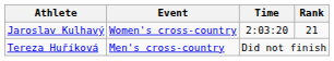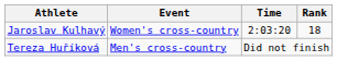 <table class=wikitable style="font-size:90%">
 <tr>
 <th>Athlete</th>
 <th>Event</th>
 <th>Time</th>
 <th>Rank</th>
 </tr>
 <tr align=center>
 <td align=left><a href='#'>Jaroslav Kulhavý</a></td>
 <td align=left><a href='#'>Women's cross-country</a></td>
 <td>2:03:20</td>
-<td>21</td>
+<td>18</td>
 </tr>
 <tr align=center>
 <td align=left><a href='#'>Tereza Huříková</a></td>
 <td align=left><a href='#'>Men's cross-country</a></td>
 <td colspan=2>Did not finish</td>
 </tr>
 </table>
